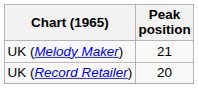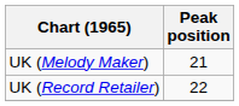 <table class="wikitable">
 <tr>
 <th>Chart (1965)</th>
 <th>Peak<br>position</th>
 </tr>
 <tr>
 <td align="left">UK (<em><a href='#'>Melody Maker</a></em>)</td>
 <td align="center">21</td>
 </tr>
 <tr>
 <td align="left">UK (<em><a href='#'>Record Retailer</a></em>)</td>
-<td align="center">20</td>
+<td align="center">22</td>
 </tr>
 <tr>
 </tr>
 </table>
